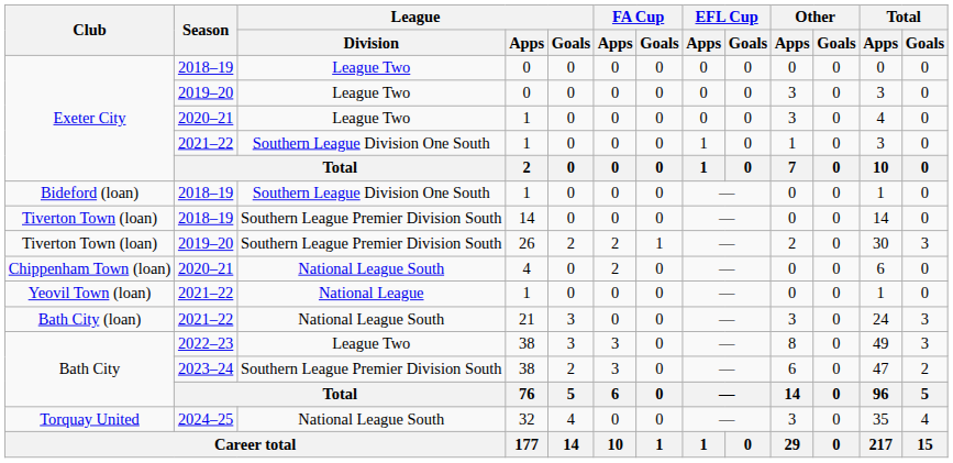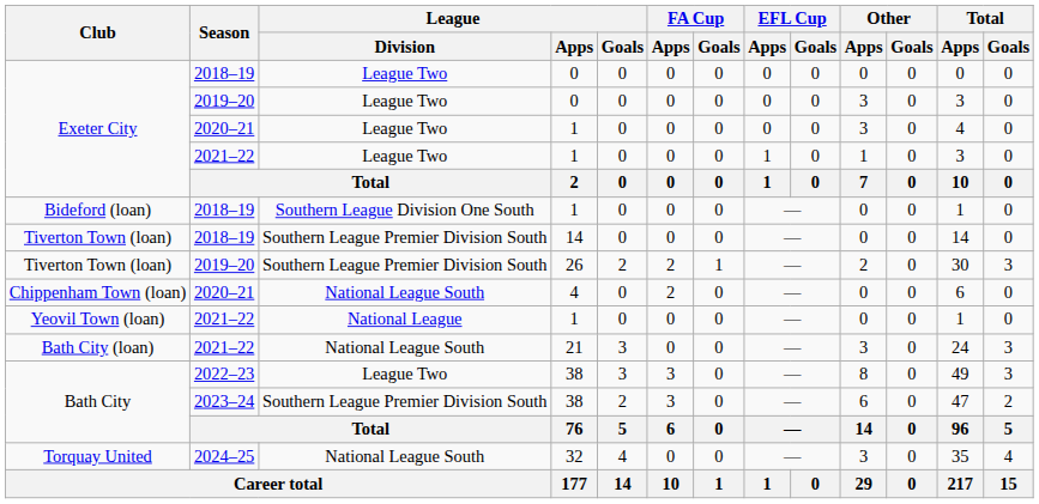 <table class=wikitable style=text-align:center>
 <tr>
 <th rowspan=2>Club</th>
 <th rowspan=2>Season</th>
 <th colspan=3>League</th>
 <th colspan=2><a href='#'>FA Cup</a></th>
 <th colspan=2><a href='#'>EFL Cup</a></th>
 <th colspan=2>Other</th>
 <th colspan=2>Total</th>
 </tr>
 <tr>
 <th>Division</th>
 <th>Apps</th>
 <th>Goals</th>
 <th>Apps</th>
 <th>Goals</th>
 <th>Apps</th>
 <th>Goals</th>
 <th>Apps</th>
 <th>Goals</th>
 <th>Apps</th>
 <th>Goals</th>
 </tr>
 <tr>
 <td rowspan=5><a href='#'>Exeter City</a></td>
 <td><a href='#'>2018–19</a></td>
 <td><a href='#'>League Two</a></td>
 <td>0</td>
 <td>0</td>
 <td>0</td>
 <td>0</td>
 <td>0</td>
 <td>0</td>
 <td>0</td>
 <td>0</td>
 <td>0</td>
 <td>0</td>
 </tr>
 <tr>
 <td><a href='#'>2019–20</a></td>
 <td>League Two</td>
 <td>0</td>
 <td>0</td>
 <td>0</td>
 <td>0</td>
 <td>0</td>
 <td>0</td>
 <td>3</td>
 <td>0</td>
 <td>3</td>
 <td>0</td>
 </tr>
 <tr>
 <td><a href='#'>2020–21</a></td>
 <td>League Two</td>
 <td>1</td>
 <td>0</td>
 <td>0</td>
 <td>0</td>
 <td>0</td>
 <td>0</td>
 <td>3</td>
 <td>0</td>
 <td>4</td>
 <td>0</td>
 </tr>
 <tr>
 <td><a href='#'>2021–22</a></td>
-<td><a href='#'>Southern League</a> Division One South</td>
+<td>League Two</td>
 <td>1</td>
 <td>0</td>
 <td>0</td>
 <td>0</td>
 <td>1</td>
 <td>0</td>
 <td>1</td>
 <td>0</td>
 <td>3</td>
 <td>0</td>
 </tr>
 <tr>
 <th colspan=2>Total</th>
 <th>2</th>
 <th>0</th>
 <th>0</th>
 <th>0</th>
 <th>1</th>
 <th>0</th>
 <th>7</th>
 <th>0</th>
 <th>10</th>
 <th>0</th>
 </tr>
 <tr>
 <td><a href='#'>Bideford</a> (loan)</td>
 <td><a href='#'>2018–19</a></td>
 <td><a href='#'>Southern League</a> Division One South</td>
 <td>1</td>
 <td>0</td>
 <td>0</td>
 <td>0</td>
 <td colspan=2>—</td>
 <td>0</td>
 <td>0</td>
 <td>1</td>
 <td>0</td>
 </tr>
 <tr>
 <td><a href='#'>Tiverton Town</a> (loan)</td>
 <td><a href='#'>2018–19</a></td>
 <td>Southern League Premier Division South</td>
 <td>14</td>
 <td>0</td>
 <td>0</td>
 <td>0</td>
 <td colspan=2>—</td>
 <td>0</td>
 <td>0</td>
 <td>14</td>
 <td>0</td>
 </tr>
 <tr>
 <td>Tiverton Town (loan)</td>
 <td><a href='#'>2019–20</a></td>
 <td>Southern League Premier Division South</td>
 <td>26</td>
 <td>2</td>
 <td>2</td>
 <td>1</td>
 <td colspan=2>—</td>
 <td>2</td>
 <td>0</td>
 <td>30</td>
 <td>3</td>
 </tr>
 <tr>
 <td><a href='#'>Chippenham Town</a> (loan)</td>
 <td><a href='#'>2020–21</a></td>
 <td><a href='#'>National League South</a></td>
 <td>4</td>
 <td>0</td>
 <td>2</td>
 <td>0</td>
 <td colspan=2>—</td>
 <td>0</td>
 <td>0</td>
 <td>6</td>
 <td>0</td>
 </tr>
 <tr>
 <td><a href='#'>Yeovil Town</a> (loan)</td>
 <td><a href='#'>2021–22</a></td>
 <td><a href='#'>National League</a></td>
 <td>1</td>
 <td>0</td>
 <td>0</td>
 <td>0</td>
 <td colspan=2>—</td>
 <td>0</td>
 <td>0</td>
 <td>1</td>
 <td>0</td>
 </tr>
 <tr>
 <td><a href='#'>Bath City</a> (loan)</td>
 <td><a href='#'>2021–22</a></td>
 <td>National League South</td>
 <td>21</td>
 <td>3</td>
 <td>0</td>
 <td>0</td>
 <td colspan=2>—</td>
 <td>3</td>
 <td>0</td>
 <td>24</td>
 <td>3</td>
 </tr>
 <tr>
 <td rowspan=3>Bath City</td>
 <td><a href='#'>2022–23</a></td>
 <td>League Two</td>
 <td>38</td>
 <td>3</td>
 <td>3</td>
 <td>0</td>
 <td colspan=2>—</td>
 <td>8</td>
 <td>0</td>
 <td>49</td>
 <td>3</td>
 </tr>
 <tr>
 <td><a href='#'>2023–24</a></td>
 <td>Southern League Premier Division South</td>
 <td>38</td>
 <td>2</td>
 <td>3</td>
 <td>0</td>
 <td colspan=2>—</td>
 <td>6</td>
 <td>0</td>
 <td>47</td>
 <td>2</td>
 </tr>
 <tr>
 <th colspan=2>Total</th>
 <th>76</th>
 <th>5</th>
 <th>6</th>
 <th>0</th>
 <th colspan=2>—</th>
 <th>14</th>
 <th>0</th>
 <th>96</th>
 <th>5</th>
 </tr>
 <tr>
 <td><a href='#'>Torquay United</a></td>
 <td><a href='#'>2024–25</a></td>
 <td>National League South</td>
 <td>32</td>
 <td>4</td>
 <td>0</td>
 <td>0</td>
 <td colspan=2>—</td>
 <td>3</td>
 <td>0</td>
 <td>35</td>
 <td>4</td>
 </tr>
 <tr>
 <th colspan=3>Career total</th>
 <th>177</th>
 <th>14</th>
 <th>10</th>
 <th>1</th>
 <th>1</th>
 <th>0</th>
 <th>29</th>
 <th>0</th>
 <th>217</th>
 <th>15</th>
 </tr>
 </table>
